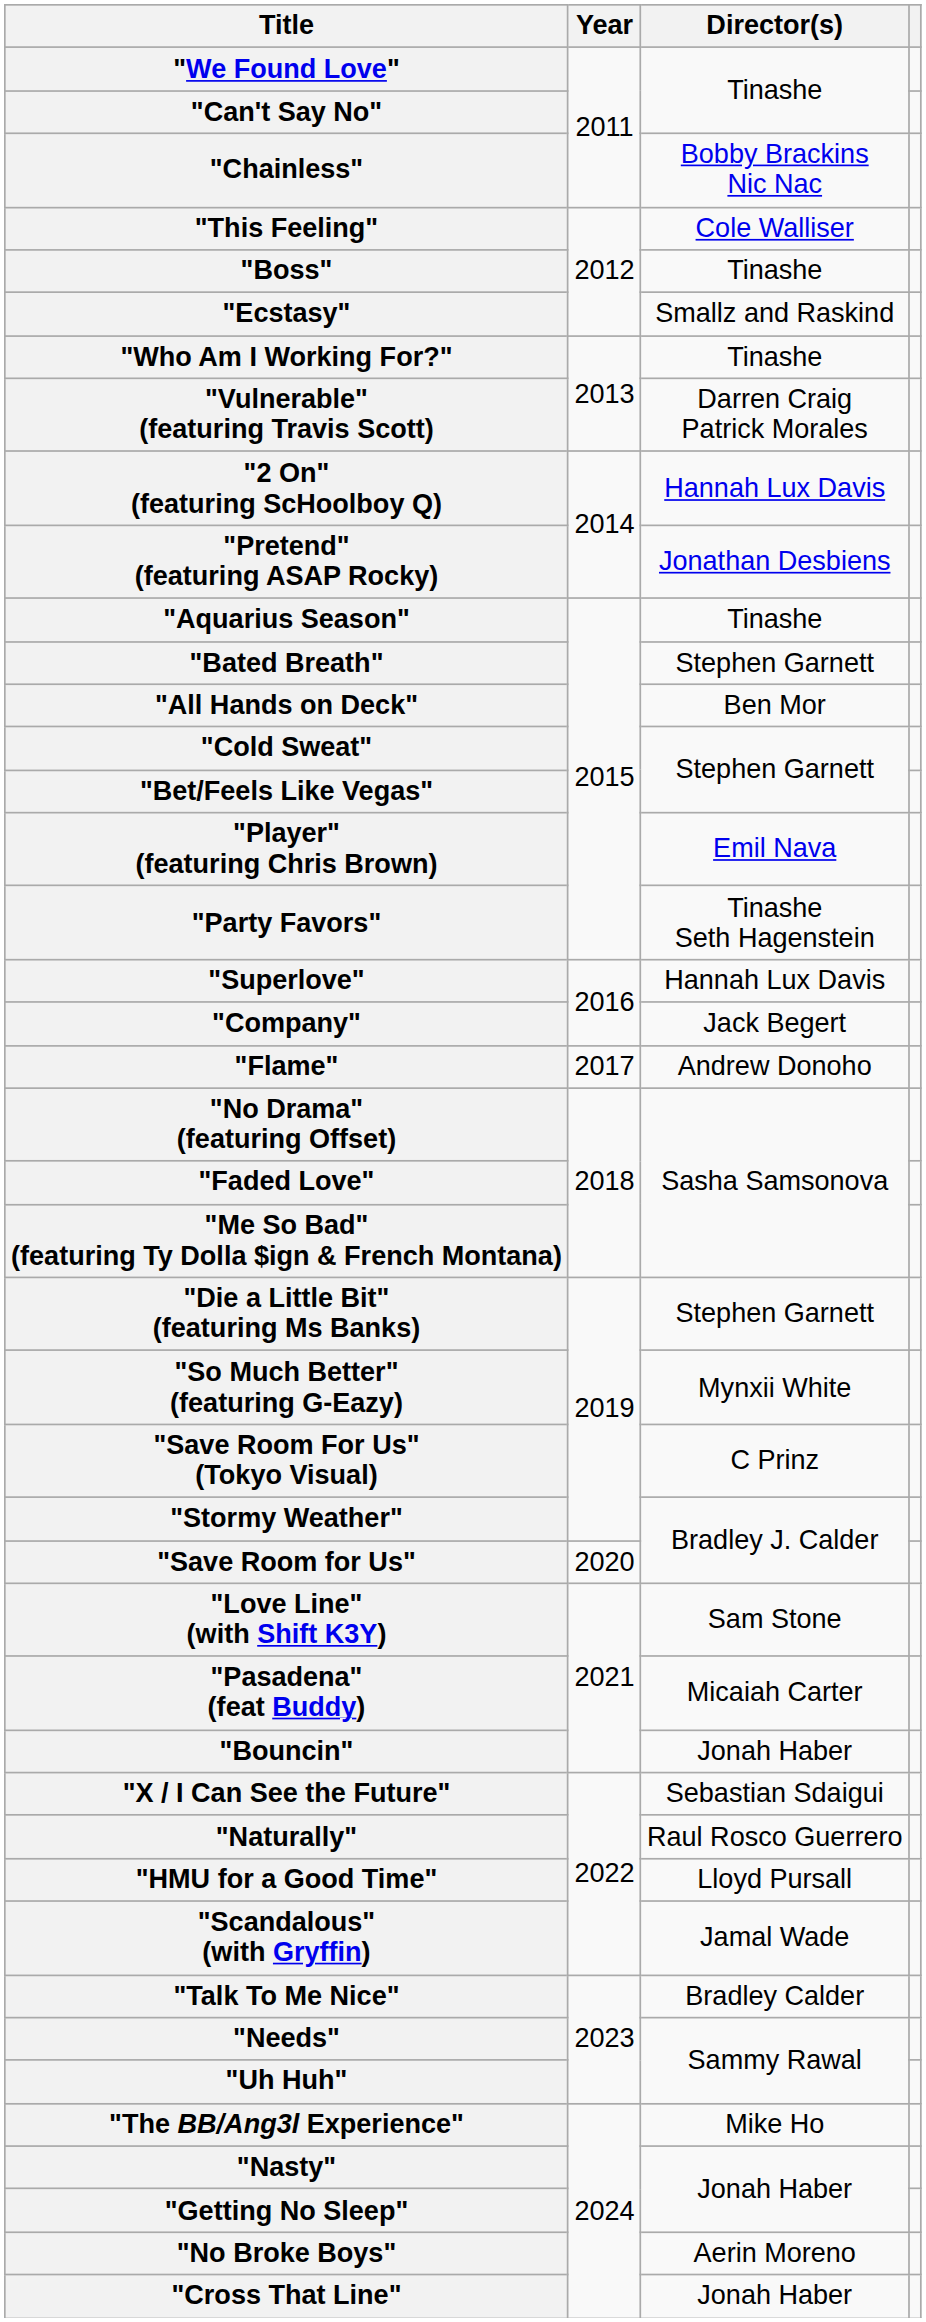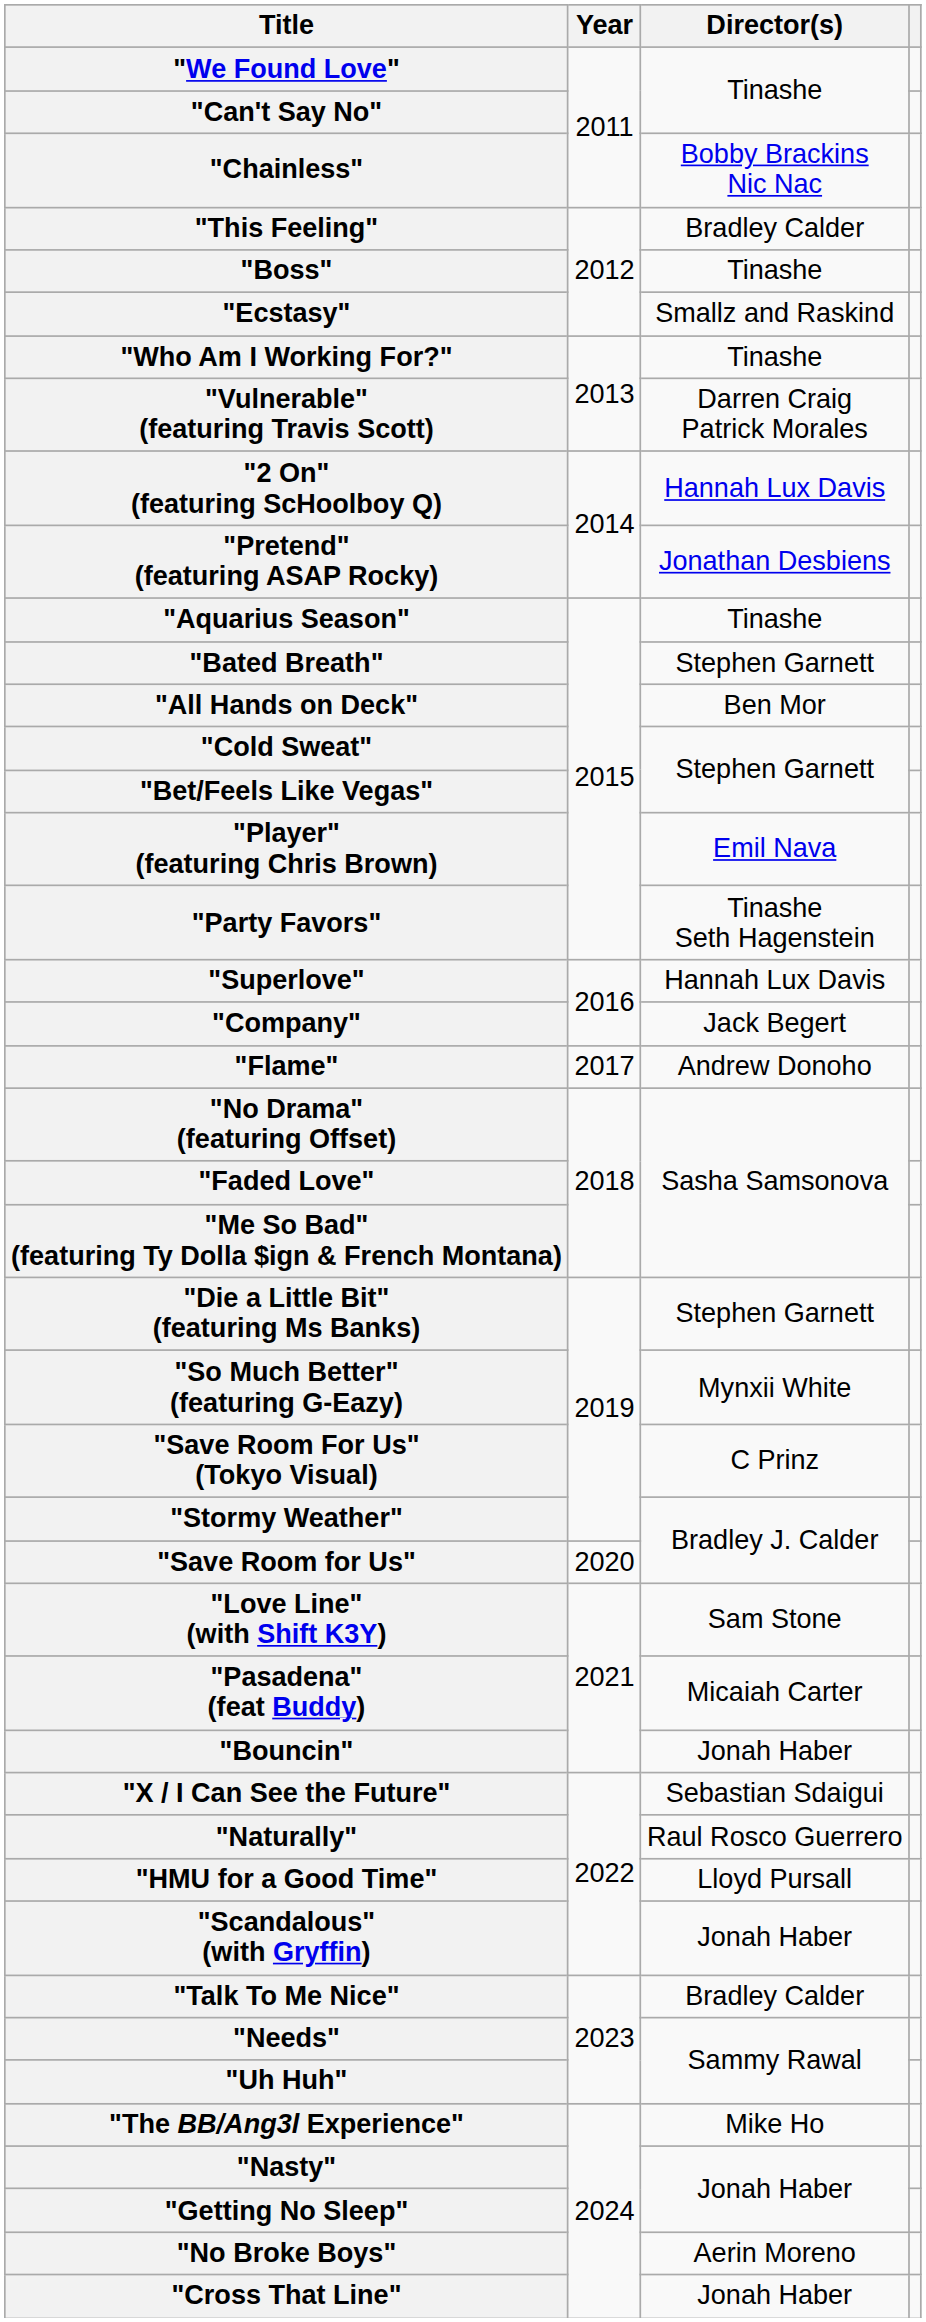 <table class="wikitable plainrowheaders" style="text-align:center;">
 <tr>
 <th scope="col">Title</th>
 <th scope="col">Year</th>
 <th scope="col">Director(s)</th>
 <th scope="col"></th>
 </tr>
 <tr>
 <th scope="row">"<a href='#'>We Found Love</a>"</th>
 <td rowspan="3">2011</td>
 <td rowspan="2">Tinashe</td>
 <td></td>
 </tr>
 <tr>
 <th scope="row">"Can't Say No"</th>
 <td></td>
 </tr>
 <tr>
 <th scope="row">"Chainless"</th>
 <td><a href='#'>Bobby Brackins</a> <br> <a href='#'>Nic Nac</a></td>
 <td></td>
 </tr>
 <tr>
 <th scope="row">"This Feeling"</th>
 <td rowspan="3">2012</td>
-<td><a href='#'>Cole Walliser</a></td>
+<td>Bradley Calder</td>
 <td></td>
 </tr>
 <tr>
 <th scope="row">"Boss"</th>
 <td>Tinashe</td>
 <td></td>
 </tr>
 <tr>
 <th scope="row">"Ecstasy"</th>
 <td>Smallz and Raskind</td>
 <td></td>
 </tr>
 <tr>
 <th scope="row">"Who Am I Working For?"</th>
 <td rowspan="2">2013</td>
 <td>Tinashe</td>
 <td></td>
 </tr>
 <tr>
 <th scope="row">"Vulnerable"<br><span>(featuring Travis Scott)</span></th>
 <td>Darren Craig <br> Patrick Morales</td>
 <td></td>
 </tr>
 <tr>
 <th scope="row">"2 On"<br><span>(featuring ScHoolboy Q)</span></th>
 <td rowspan="2">2014</td>
 <td><a href='#'>Hannah Lux Davis</a></td>
 <td></td>
 </tr>
 <tr>
 <th scope="row">"Pretend"<br><span>(featuring ASAP Rocky)</span></th>
 <td><a href='#'>Jonathan Desbiens</a></td>
 <td></td>
 </tr>
 <tr>
 <th scope="row">"Aquarius Season"</th>
 <td rowspan="7">2015</td>
 <td>Tinashe</td>
 <td></td>
 </tr>
 <tr>
 <th scope="row">"Bated Breath"</th>
 <td>Stephen Garnett</td>
 <td></td>
 </tr>
 <tr>
 <th scope="row">"All Hands on Deck"</th>
 <td>Ben Mor</td>
 <td></td>
 </tr>
 <tr>
 <th scope="row">"Cold Sweat"</th>
 <td rowspan="2">Stephen Garnett</td>
 <td></td>
 </tr>
 <tr>
 <th scope="row">"Bet/Feels Like Vegas"</th>
 <td></td>
 </tr>
 <tr>
 <th scope="row">"Player"<br><span>(featuring Chris Brown)</span></th>
 <td><a href='#'>Emil Nava</a></td>
 <td></td>
 </tr>
 <tr>
 <th scope="row">"Party Favors"</th>
 <td>Tinashe <br> Seth Hagenstein</td>
 <td></td>
 </tr>
 <tr>
 <th scope="row">"Superlove"</th>
 <td rowspan="2">2016</td>
 <td>Hannah Lux Davis</td>
 <td></td>
 </tr>
 <tr>
 <th scope="row">"Company"</th>
 <td>Jack Begert</td>
 <td></td>
 </tr>
 <tr>
 <th scope="row">"Flame"</th>
 <td>2017</td>
 <td>Andrew Donoho</td>
 <td></td>
 </tr>
 <tr>
 <th scope="row">"No Drama"<br><span>(featuring Offset)</span></th>
 <td rowspan="3">2018</td>
 <td rowspan="3">Sasha Samsonova</td>
 <td></td>
 </tr>
 <tr>
 <th scope="row">"Faded Love"</th>
 <td></td>
 </tr>
 <tr>
 <th scope="row">"Me So Bad"<br><span>(featuring Ty Dolla $ign & French Montana)</span></th>
 <td></td>
 </tr>
 <tr>
 <th scope="row">"Die a Little Bit"<br><span>(featuring Ms Banks)</span></th>
 <td rowspan="4">2019</td>
 <td>Stephen Garnett</td>
 <td></td>
 </tr>
 <tr>
 <th scope="row">"So Much Better"<br><span>(featuring G-Eazy)</span></th>
 <td>Mynxii White</td>
 <td></td>
 </tr>
 <tr>
 <th scope="row">"Save Room For Us"<br><span>(Tokyo Visual)</span></th>
 <td>C Prinz</td>
 <td></td>
 </tr>
 <tr>
 <th scope="row">"Stormy Weather"</th>
 <td rowspan="2">Bradley J. Calder</td>
 <td></td>
 </tr>
 <tr>
 <th scope="row">"Save Room for Us"</th>
 <td>2020</td>
 <td></td>
 </tr>
 <tr>
 <th scope="row">"Love Line"<br><span>(with <a href='#'>Shift K3Y</a>)</span></th>
 <td rowspan="3">2021</td>
 <td>Sam Stone</td>
 <td></td>
 </tr>
 <tr>
 <th scope="row">"Pasadena"<br><span>(feat <a href='#'>Buddy</a>)</span></th>
 <td>Micaiah Carter</td>
 <td></td>
 </tr>
 <tr>
 <th scope="row">"Bouncin"</th>
 <td>Jonah Haber</td>
 <td></td>
 </tr>
 <tr>
 <th scope="row">"X / I Can See the Future"</th>
 <td rowspan="4">2022</td>
 <td>Sebastian Sdaigui</td>
 <td></td>
 </tr>
 <tr>
 <th scope="row">"Naturally"</th>
 <td>Raul Rosco Guerrero</td>
 <td></td>
 </tr>
 <tr>
 <th scope="row">"HMU for a Good Time"</th>
 <td>Lloyd Pursall</td>
 <td></td>
 </tr>
 <tr>
 <th scope="row">"Scandalous"<br><span>(with <a href='#'>Gryffin</a>)</span></th>
-<td>Jamal Wade</td>
+<td>Jonah Haber</td>
 <td></td>
 </tr>
 <tr>
 <th scope="row">"Talk To Me Nice"</th>
 <td rowspan="3">2023</td>
 <td>Bradley Calder</td>
 <td></td>
 </tr>
 <tr>
 <th scope="row">"Needs"</th>
 <td rowspan="2">Sammy Rawal</td>
 <td></td>
 </tr>
 <tr>
 <th scope="row">"Uh Huh"</th>
 <td></td>
 </tr>
 <tr>
 <th scope="row">"The <em>BB/Ang3l</em> Experience"</th>
 <td rowspan="5">2024</td>
 <td>Mike Ho</td>
 <td></td>
 </tr>
 <tr>
 <th scope="row">"Nasty"</th>
 <td rowspan="2">Jonah Haber</td>
 <td></td>
 </tr>
 <tr>
 <th scope="row">"Getting No Sleep"</th>
 <td></td>
 </tr>
 <tr>
 <th scope="row">"No Broke Boys"</th>
 <td>Aerin Moreno</td>
 <td></td>
 </tr>
 <tr>
 <th scope="row">"Cross That Line"</th>
 <td>Jonah Haber</td>
 <td></td>
 </tr>
 </table>
